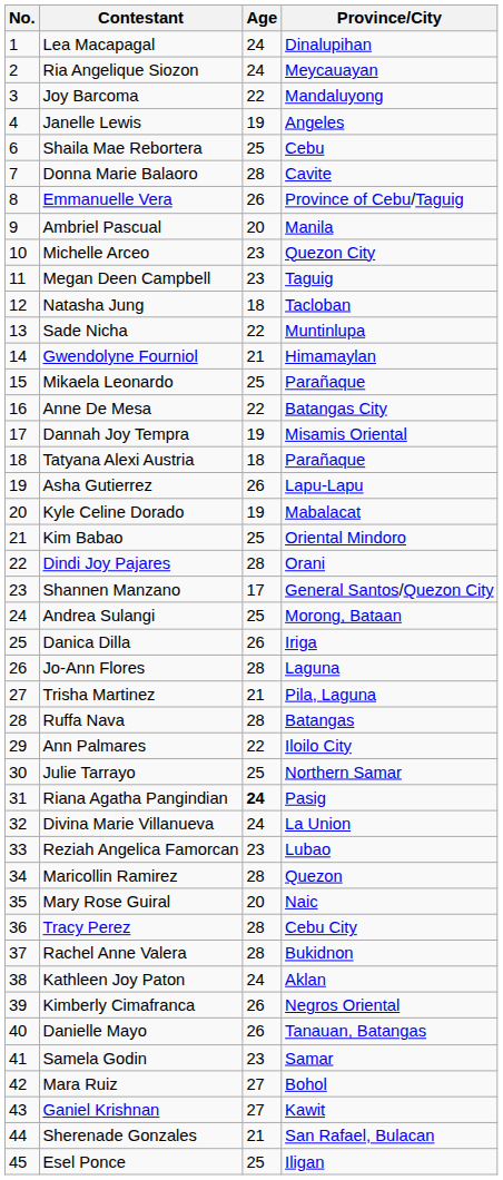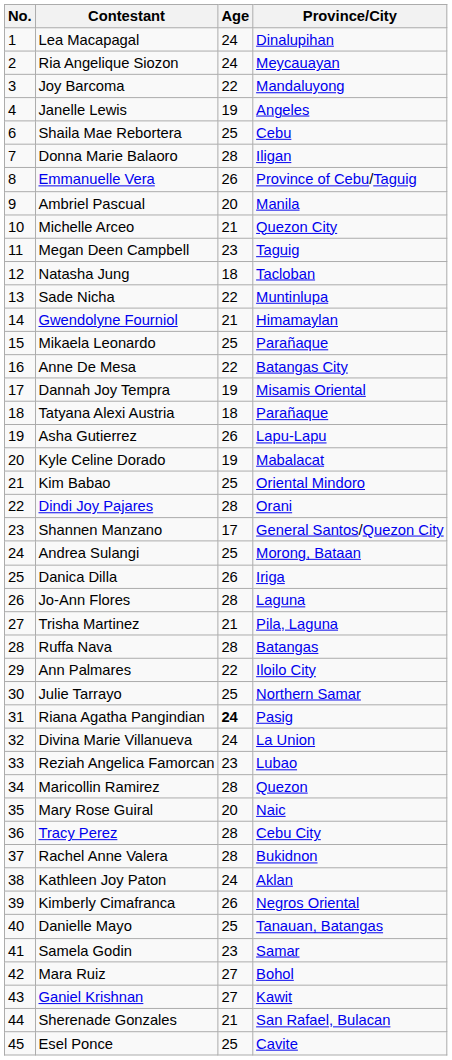 <table class="wikitable sortable" style="font-size: 95%;">
 <tr>
 <th>No.</th>
 <th>Contestant</th>
 <th>Age</th>
 <th>Province/City</th>
 </tr>
 <tr>
 <td>1</td>
 <td>Lea Macapagal</td>
 <td>24</td>
 <td><a href='#'>Dinalupihan</a></td>
 </tr>
 <tr>
 <td>2</td>
 <td>Ria Angelique Siozon</td>
 <td>24</td>
 <td><a href='#'>Meycauayan</a></td>
 </tr>
 <tr>
 <td>3</td>
 <td>Joy Barcoma</td>
 <td>22</td>
 <td><a href='#'>Mandaluyong</a></td>
 </tr>
 <tr>
 <td>4</td>
 <td>Janelle Lewis</td>
 <td>19</td>
 <td><a href='#'>Angeles</a></td>
 </tr>
 <tr>
 <td>6</td>
 <td>Shaila Mae Rebortera</td>
 <td>25</td>
 <td><a href='#'>Cebu</a></td>
 </tr>
 <tr>
 <td>7</td>
 <td>Donna Marie Balaoro</td>
 <td>28</td>
-<td><a href='#'>Cavite</a></td>
+<td><a href='#'>Iligan</a></td>
 </tr>
 <tr>
 <td>8</td>
 <td><a href='#'>Emmanuelle Vera</a></td>
 <td>26</td>
 <td><a href='#'>Province of Cebu</a>/<a href='#'>Taguig</a></td>
 </tr>
 <tr>
 <td>9</td>
 <td>Ambriel Pascual</td>
 <td>20</td>
 <td><a href='#'>Manila</a></td>
 </tr>
 <tr>
 <td>10</td>
 <td>Michelle Arceo</td>
-<td>23</td>
+<td>21</td>
 <td><a href='#'>Quezon City</a></td>
 </tr>
 <tr>
 <td>11</td>
 <td>Megan Deen Campbell</td>
 <td>23</td>
 <td><a href='#'>Taguig</a></td>
 </tr>
 <tr>
 <td>12</td>
 <td>Natasha Jung</td>
 <td>18</td>
 <td><a href='#'>Tacloban</a></td>
 </tr>
 <tr>
 <td>13</td>
 <td>Sade Nicha</td>
 <td>22</td>
 <td><a href='#'>Muntinlupa</a></td>
 </tr>
 <tr>
 <td>14</td>
 <td><a href='#'>Gwendolyne Fourniol</a></td>
 <td>21</td>
 <td><a href='#'>Himamaylan</a></td>
 </tr>
 <tr>
 <td>15</td>
 <td>Mikaela Leonardo</td>
 <td>25</td>
 <td><a href='#'>Parañaque</a></td>
 </tr>
 <tr>
 <td>16</td>
 <td>Anne De Mesa</td>
 <td>22</td>
 <td><a href='#'>Batangas City</a></td>
 </tr>
 <tr>
 <td>17</td>
 <td>Dannah Joy Tempra</td>
 <td>19</td>
 <td><a href='#'>Misamis Oriental</a></td>
 </tr>
 <tr>
 <td>18</td>
 <td>Tatyana Alexi Austria</td>
 <td>18</td>
 <td><a href='#'>Parañaque</a></td>
 </tr>
 <tr>
 <td>19</td>
 <td>Asha Gutierrez</td>
 <td>26</td>
 <td><a href='#'>Lapu-Lapu</a></td>
 </tr>
 <tr>
 <td>20</td>
 <td>Kyle Celine Dorado</td>
 <td>19</td>
 <td><a href='#'>Mabalacat</a></td>
 </tr>
 <tr>
 <td>21</td>
 <td>Kim Babao</td>
 <td>25</td>
 <td><a href='#'>Oriental Mindoro</a></td>
 </tr>
 <tr>
 <td>22</td>
 <td><a href='#'>Dindi Joy Pajares</a></td>
 <td>28</td>
 <td><a href='#'>Orani</a></td>
 </tr>
 <tr>
 <td>23</td>
 <td>Shannen Manzano</td>
 <td>17</td>
 <td><a href='#'>General Santos</a>/<a href='#'>Quezon City</a></td>
 </tr>
 <tr>
 <td>24</td>
 <td>Andrea Sulangi</td>
 <td>25</td>
 <td><a href='#'>Morong, Bataan</a></td>
 </tr>
 <tr>
 <td>25</td>
 <td>Danica Dilla</td>
 <td>26</td>
 <td><a href='#'>Iriga</a></td>
 </tr>
 <tr>
 <td>26</td>
 <td>Jo-Ann Flores</td>
 <td>28</td>
 <td><a href='#'>Laguna</a></td>
 </tr>
 <tr>
 <td>27</td>
 <td>Trisha Martinez</td>
 <td>21</td>
 <td><a href='#'>Pila, Laguna</a></td>
 </tr>
 <tr>
 <td>28</td>
 <td>Ruffa Nava</td>
 <td>28</td>
 <td><a href='#'>Batangas</a></td>
 </tr>
 <tr>
 <td>29</td>
 <td>Ann Palmares</td>
 <td>22</td>
 <td><a href='#'>Iloilo City</a></td>
 </tr>
 <tr>
 <td>30</td>
 <td>Julie Tarrayo</td>
 <td>25</td>
 <td><a href='#'>Northern Samar</a></td>
 </tr>
 <tr>
 <td>31</td>
 <td>Riana Agatha Pangindian</td>
 <td><strong>24</strong></td>
 <td><a href='#'>Pasig</a></td>
 </tr>
 <tr>
 <td>32</td>
 <td>Divina Marie Villanueva</td>
 <td>24</td>
 <td><a href='#'>La Union</a></td>
 </tr>
 <tr>
 <td>33</td>
 <td>Reziah Angelica Famorcan</td>
 <td>23</td>
 <td><a href='#'>Lubao</a></td>
 </tr>
 <tr>
 <td>34</td>
 <td>Maricollin Ramirez</td>
 <td>28</td>
 <td><a href='#'>Quezon</a></td>
 </tr>
 <tr>
 <td>35</td>
 <td>Mary Rose Guiral</td>
 <td>20</td>
 <td><a href='#'>Naic</a></td>
 </tr>
 <tr>
 <td>36</td>
 <td><a href='#'>Tracy Perez</a></td>
 <td>28</td>
 <td><a href='#'>Cebu City</a></td>
 </tr>
 <tr>
 <td>37</td>
 <td>Rachel Anne Valera</td>
 <td>28</td>
 <td><a href='#'>Bukidnon</a></td>
 </tr>
 <tr>
 <td>38</td>
 <td>Kathleen Joy Paton</td>
 <td>24</td>
 <td><a href='#'>Aklan</a></td>
 </tr>
 <tr>
 <td>39</td>
 <td>Kimberly Cimafranca</td>
 <td>26</td>
 <td><a href='#'>Negros Oriental</a></td>
 </tr>
 <tr>
 <td>40</td>
 <td>Danielle Mayo</td>
-<td>26</td>
+<td>25</td>
 <td><a href='#'>Tanauan, Batangas</a></td>
 </tr>
 <tr>
 <td>41</td>
 <td>Samela Godin</td>
 <td>23</td>
 <td><a href='#'>Samar</a></td>
 </tr>
 <tr>
 <td>42</td>
 <td>Mara Ruiz</td>
 <td>27</td>
 <td><a href='#'>Bohol</a></td>
 </tr>
 <tr>
 <td>43</td>
 <td><a href='#'>Ganiel Krishnan</a></td>
 <td>27</td>
 <td><a href='#'>Kawit</a></td>
 </tr>
 <tr>
 <td>44</td>
 <td>Sherenade Gonzales</td>
 <td>21</td>
 <td><a href='#'>San Rafael, Bulacan</a></td>
 </tr>
 <tr>
 <td>45</td>
 <td>Esel Ponce</td>
 <td>25</td>
-<td><a href='#'>Iligan</a></td>
+<td><a href='#'>Cavite</a></td>
 </tr>
 </table>
